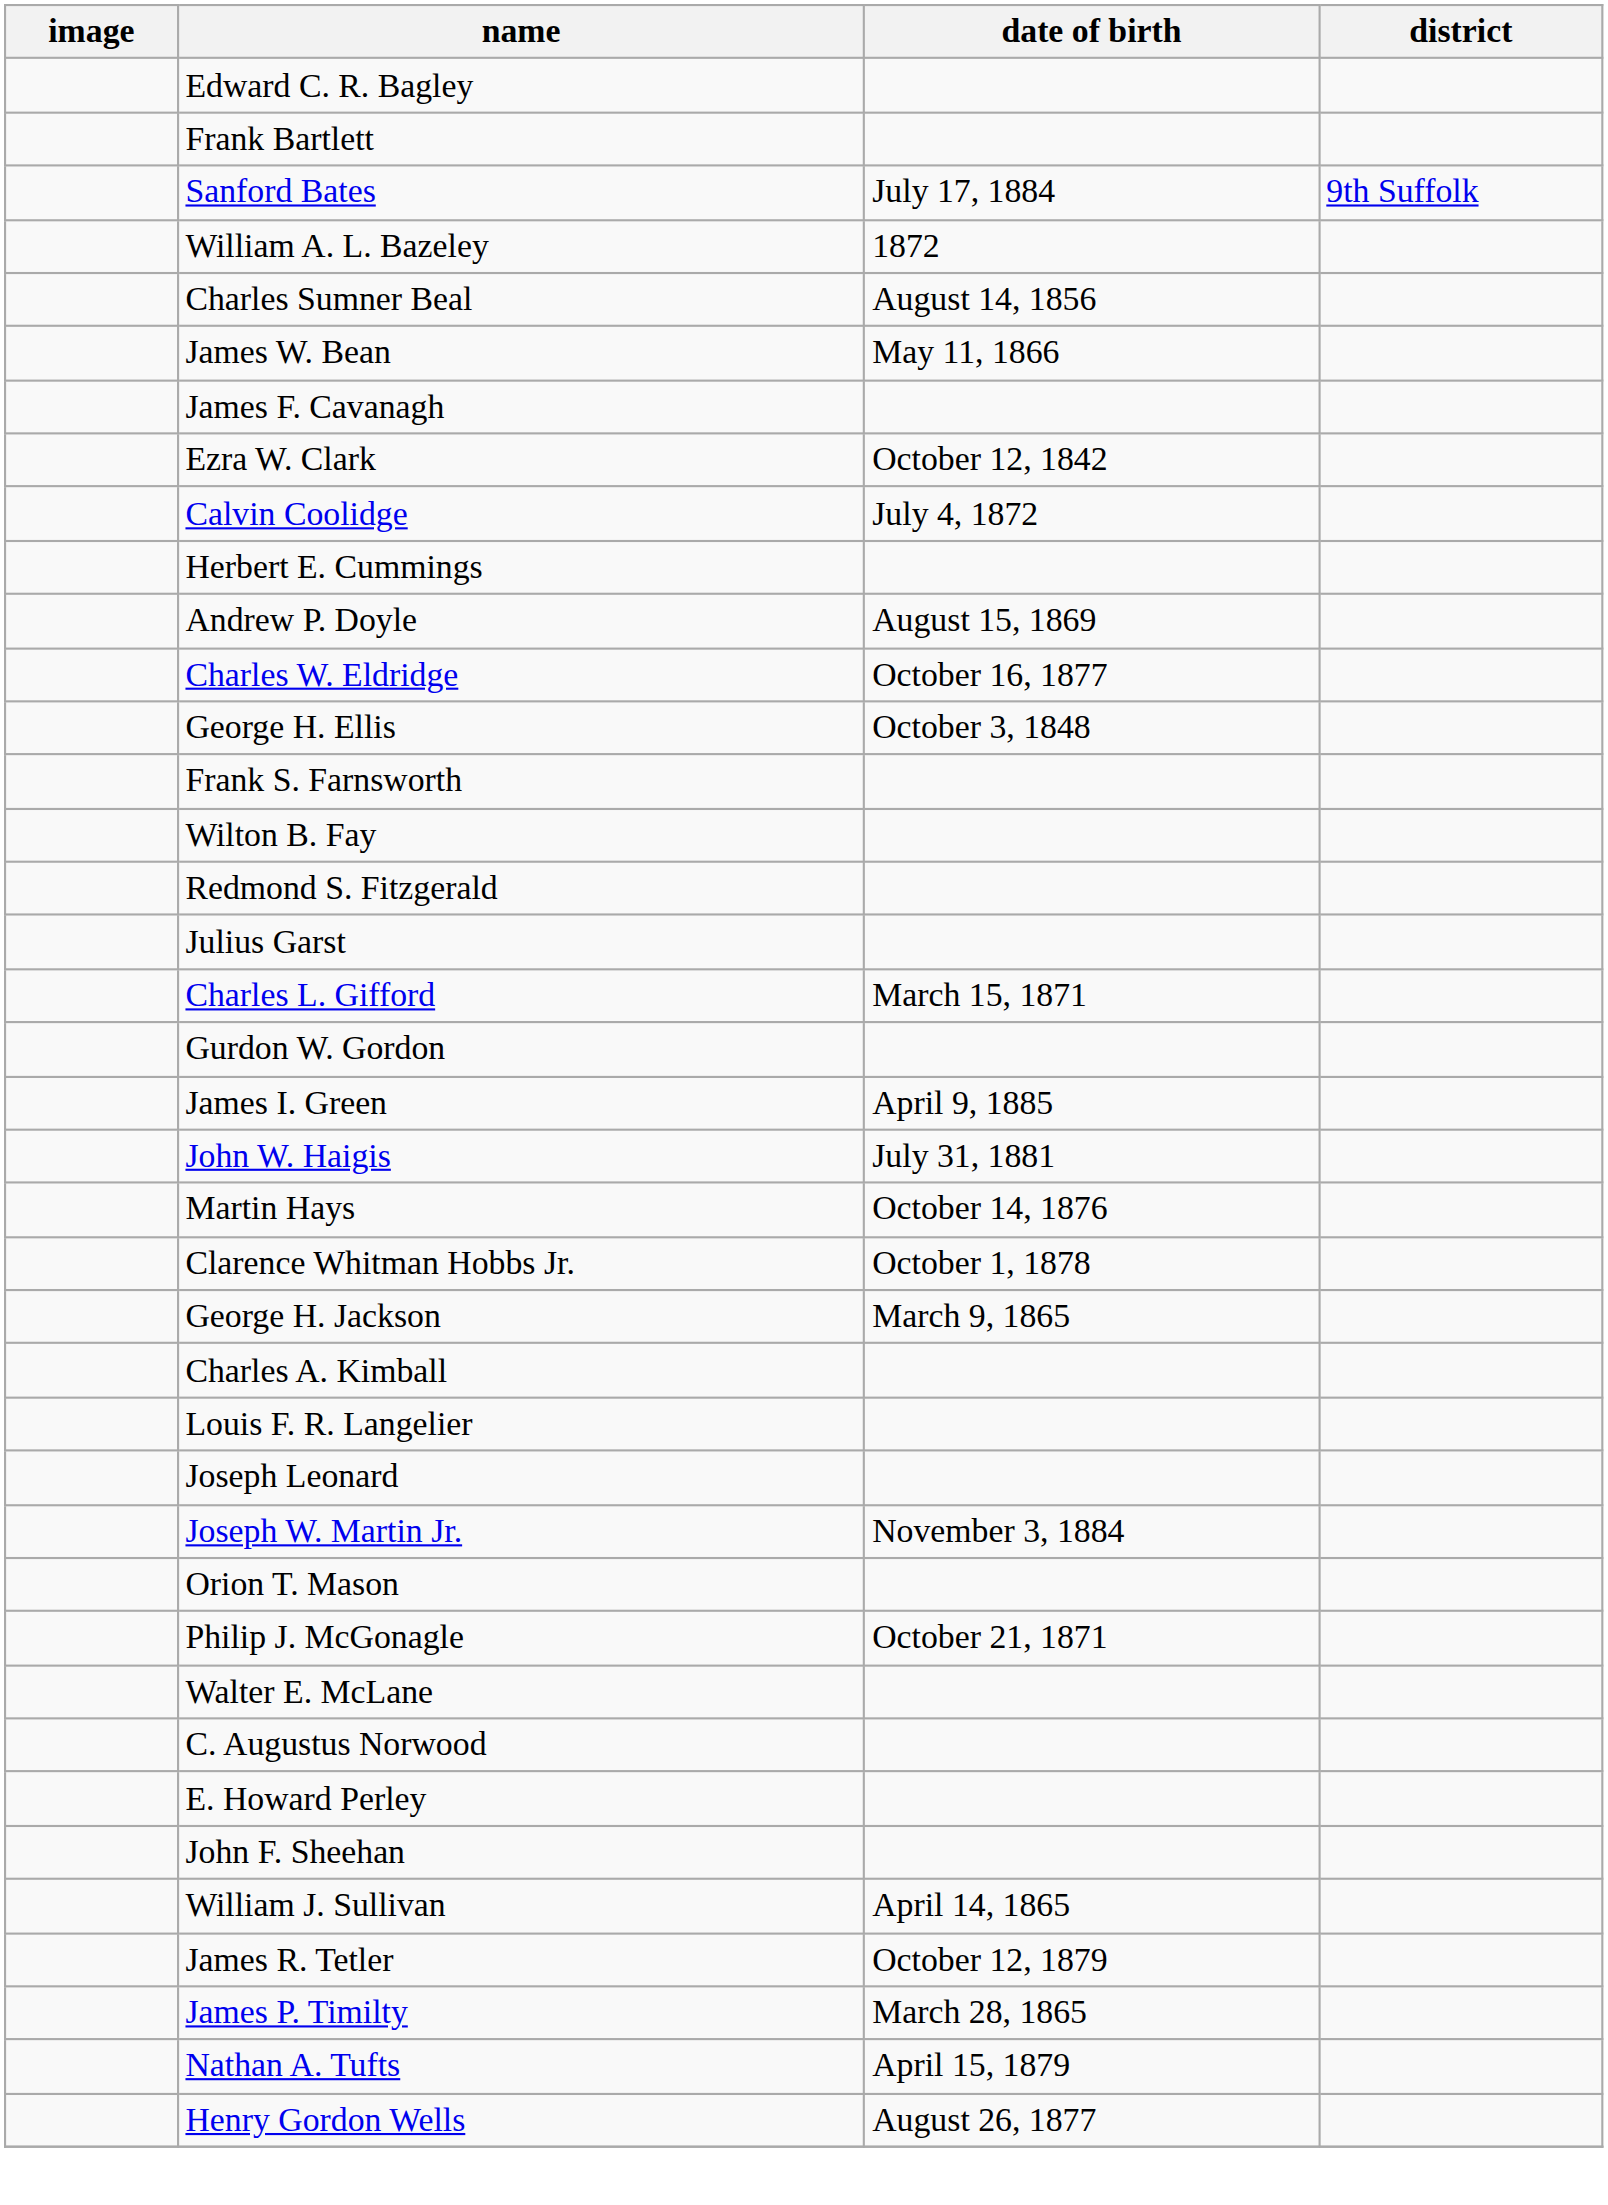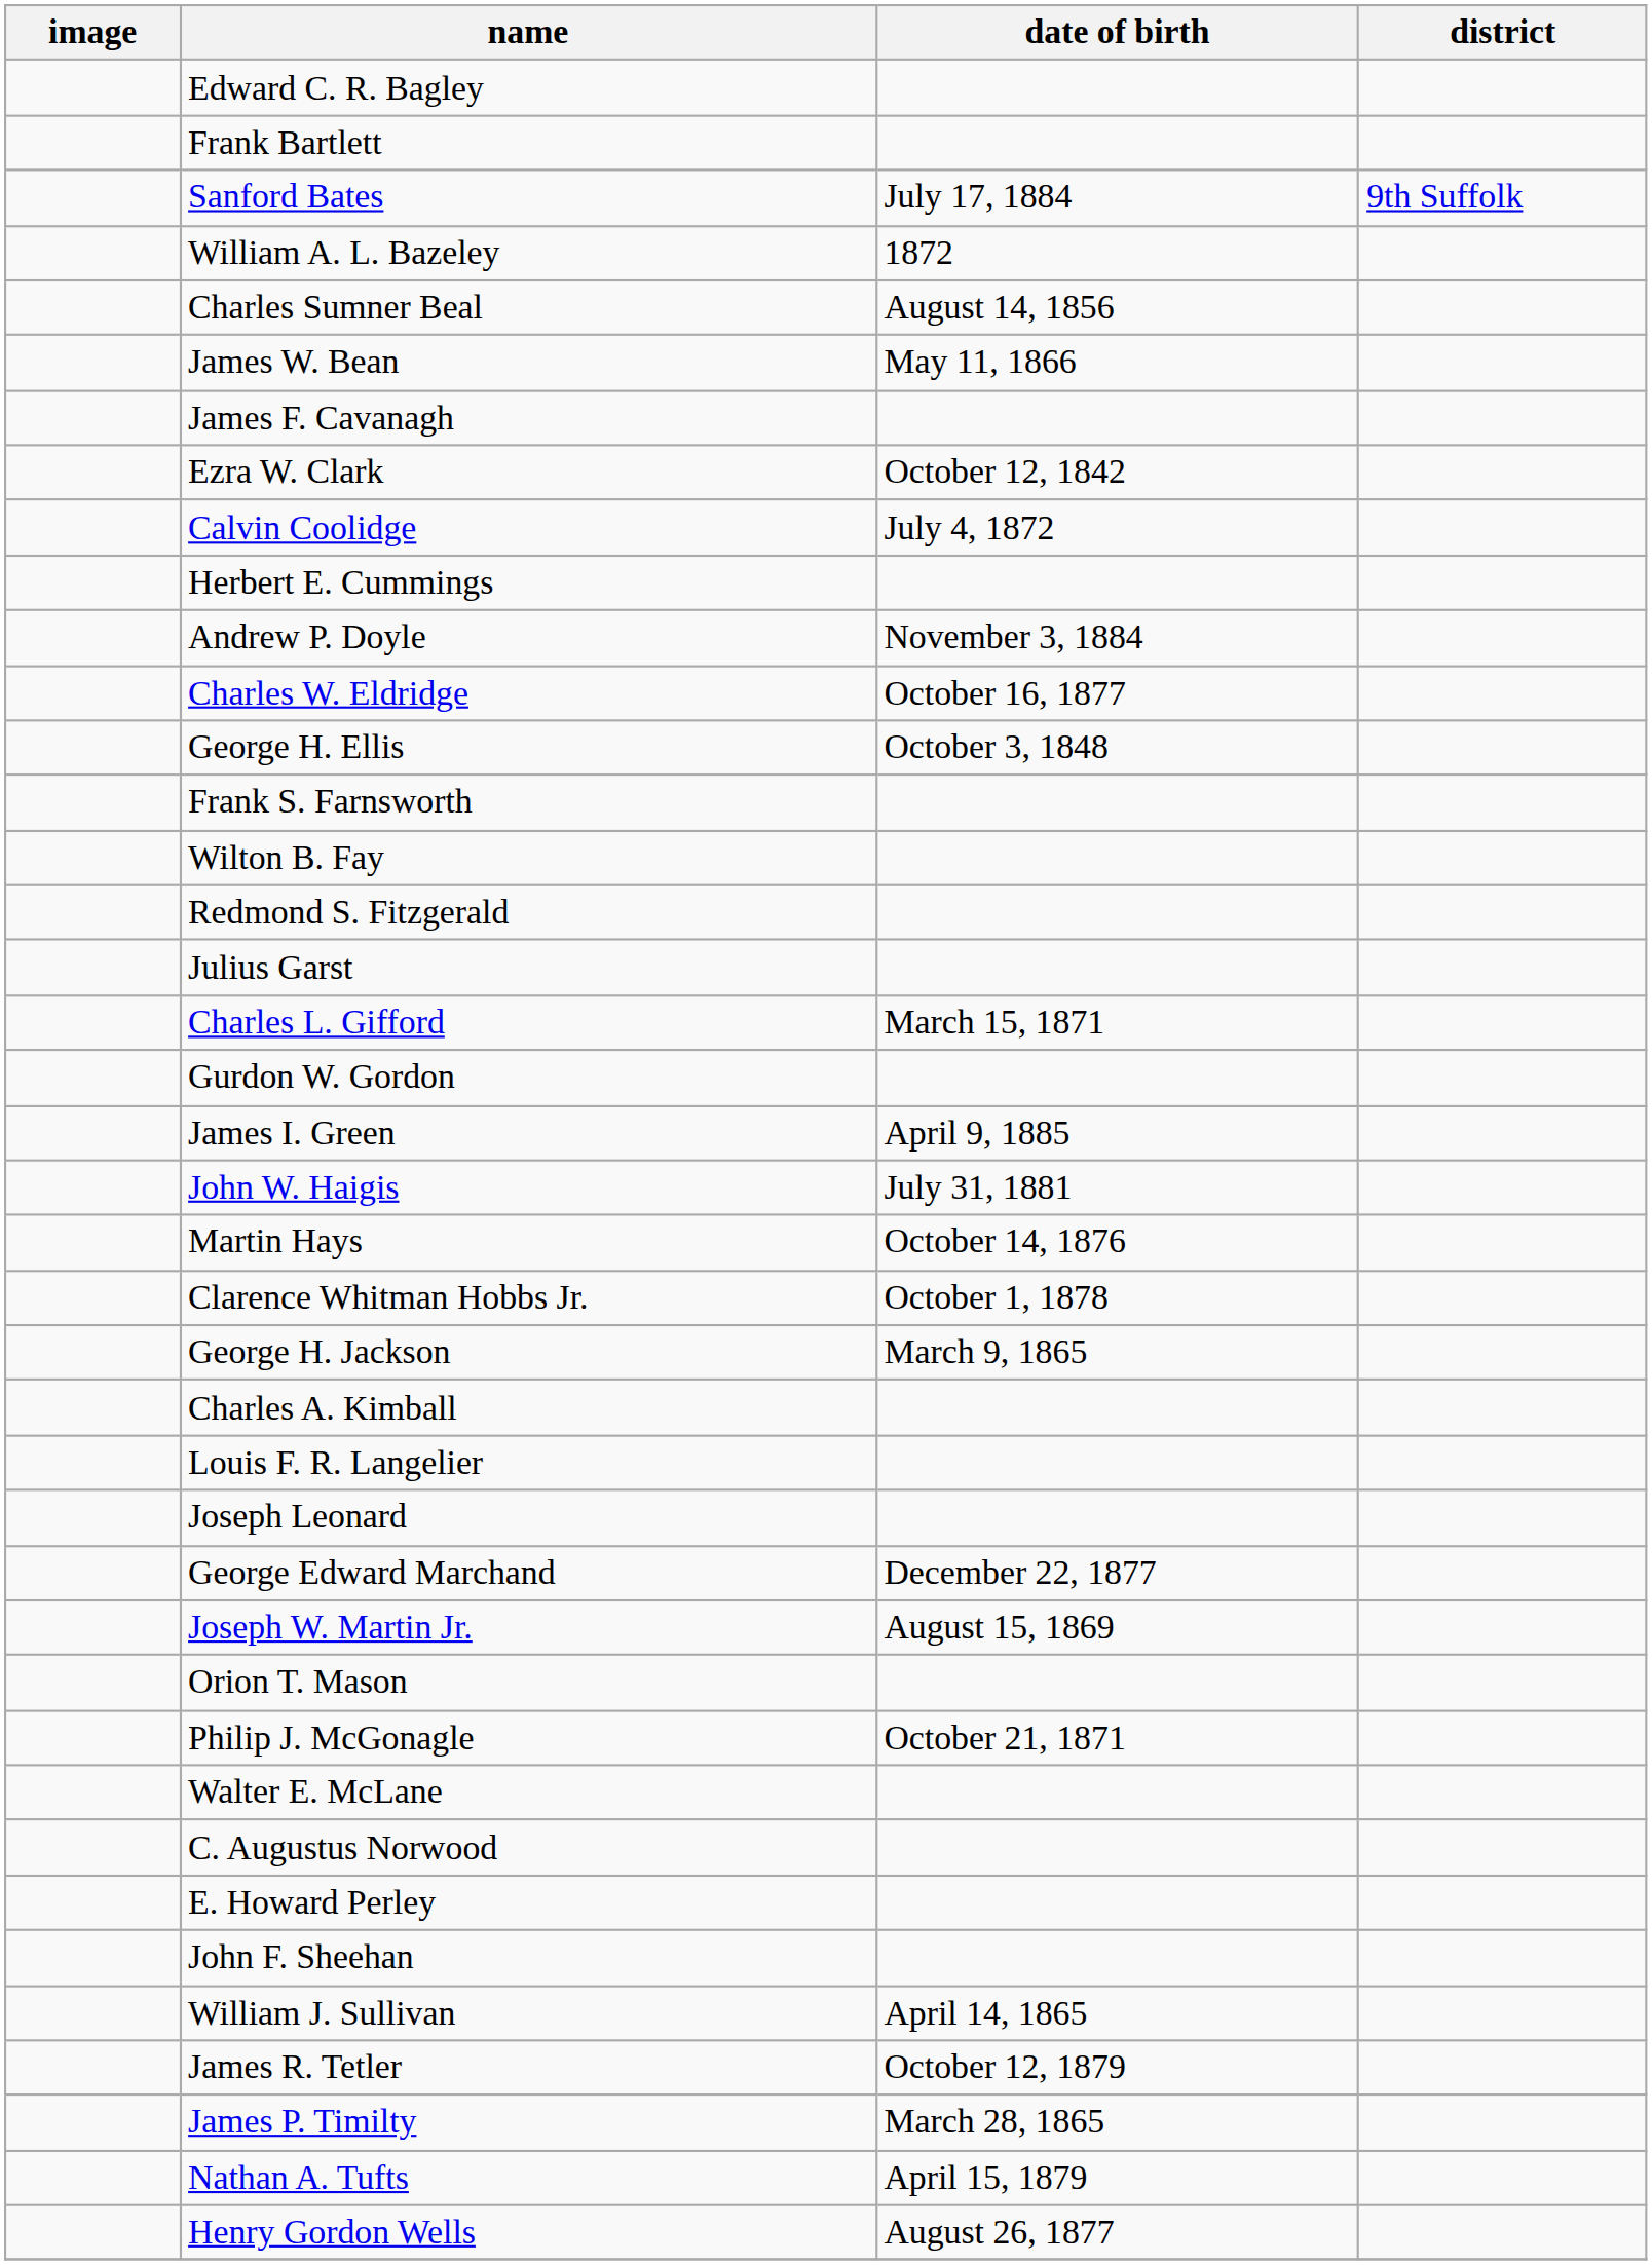 <table class='wikitable sortable' style="width:60%">
 <tr>
 <th>image</th>
 <th>name </th>
 <th data-sort-type=date>date of birth </th>
 <th>district </th>
 </tr>
 <tr>
 <td></td>
 <td>Edward C. R. Bagley</td>
 <td></td>
 <td></td>
 </tr>
 <tr>
 <td></td>
 <td>Frank Bartlett</td>
 <td></td>
 <td></td>
 </tr>
 <tr>
 <td></td>
 <td><a href='#'>Sanford Bates</a></td>
 <td>July 17, 1884</td>
 <td><a href='#'>9th Suffolk</a></td>
 </tr>
 <tr>
 <td></td>
 <td>William A. L. Bazeley</td>
 <td>1872</td>
 <td></td>
 </tr>
 <tr>
 <td></td>
 <td>Charles Sumner Beal</td>
 <td>August 14, 1856</td>
 <td></td>
 </tr>
 <tr>
 <td></td>
 <td>James W. Bean</td>
 <td>May 11, 1866</td>
 <td></td>
 </tr>
 <tr>
 <td></td>
 <td>James F. Cavanagh</td>
 <td></td>
 <td></td>
 </tr>
 <tr>
 <td></td>
 <td>Ezra W. Clark</td>
 <td>October 12, 1842</td>
 <td></td>
 </tr>
 <tr>
 <td></td>
 <td><a href='#'>Calvin Coolidge</a></td>
 <td>July 4, 1872</td>
 <td></td>
 </tr>
 <tr>
 <td></td>
 <td>Herbert E. Cummings</td>
 <td></td>
 <td></td>
 </tr>
 <tr>
 <td></td>
 <td>Andrew P. Doyle</td>
-<td>August 15, 1869</td>
+<td>November 3, 1884</td>
 <td></td>
 </tr>
 <tr>
 <td></td>
 <td><a href='#'>Charles W. Eldridge</a></td>
 <td>October 16, 1877</td>
 <td></td>
 </tr>
 <tr>
 <td></td>
 <td>George H. Ellis</td>
 <td>October 3, 1848</td>
 <td></td>
 </tr>
 <tr>
 <td></td>
 <td>Frank S. Farnsworth</td>
 <td></td>
 <td></td>
 </tr>
 <tr>
 <td></td>
 <td>Wilton B. Fay</td>
 <td></td>
 <td></td>
 </tr>
 <tr>
 <td></td>
 <td>Redmond S. Fitzgerald</td>
 <td></td>
 <td></td>
 </tr>
 <tr>
 <td></td>
 <td>Julius Garst</td>
 <td></td>
 <td></td>
 </tr>
 <tr>
 <td></td>
 <td><a href='#'>Charles L. Gifford</a></td>
 <td>March 15, 1871</td>
 <td></td>
 </tr>
 <tr>
 <td></td>
 <td>Gurdon W. Gordon</td>
 <td></td>
 <td></td>
 </tr>
 <tr>
 <td></td>
 <td>James I. Green</td>
 <td>April 9, 1885</td>
 <td></td>
 </tr>
 <tr>
 <td></td>
 <td><a href='#'>John W. Haigis</a></td>
 <td>July 31, 1881</td>
 <td></td>
 </tr>
 <tr>
 <td></td>
 <td>Martin Hays</td>
 <td>October 14, 1876</td>
 <td></td>
 </tr>
 <tr>
 <td></td>
 <td>Clarence Whitman Hobbs Jr.</td>
 <td>October 1, 1878</td>
 <td></td>
 </tr>
 <tr>
 <td></td>
 <td>George H. Jackson</td>
 <td>March 9, 1865</td>
 <td></td>
 </tr>
 <tr>
 <td></td>
 <td>Charles A. Kimball</td>
 <td></td>
 <td></td>
 </tr>
 <tr>
 <td></td>
 <td>Louis F. R. Langelier</td>
 <td></td>
 <td></td>
 </tr>
 <tr>
 <td></td>
 <td>Joseph Leonard</td>
 <td></td>
 <td></td>
 </tr>
 <tr>
 <td></td>
+<td>George Edward Marchand</td>
+<td>December 22, 1877</td>
+<td></td>
+</tr>
+<tr>
+<td></td>
 <td><a href='#'>Joseph W. Martin Jr.</a></td>
-<td>November 3, 1884</td>
+<td>August 15, 1869</td>
 <td></td>
 </tr>
 <tr>
 <td></td>
 <td>Orion T. Mason</td>
 <td></td>
 <td></td>
 </tr>
 <tr>
 <td></td>
 <td>Philip J. McGonagle</td>
 <td>October 21, 1871</td>
 <td></td>
 </tr>
 <tr>
 <td></td>
 <td>Walter E. McLane</td>
 <td></td>
 <td></td>
 </tr>
 <tr>
 <td></td>
 <td>C. Augustus Norwood</td>
 <td></td>
 <td></td>
 </tr>
 <tr>
 <td></td>
 <td>E. Howard Perley</td>
 <td></td>
 <td></td>
 </tr>
 <tr>
 <td></td>
 <td>John F. Sheehan</td>
 <td></td>
 <td></td>
 </tr>
 <tr>
 <td></td>
 <td>William J. Sullivan</td>
 <td>April 14, 1865</td>
 <td></td>
 </tr>
 <tr>
 <td></td>
 <td>James R. Tetler</td>
 <td>October 12, 1879</td>
 <td></td>
 </tr>
 <tr>
 <td></td>
 <td><a href='#'>James P. Timilty</a></td>
 <td>March 28, 1865</td>
 <td></td>
 </tr>
 <tr>
 <td></td>
 <td><a href='#'>Nathan A. Tufts</a></td>
 <td>April 15, 1879</td>
 <td></td>
 </tr>
 <tr>
 <td></td>
 <td><a href='#'>Henry Gordon Wells</a></td>
 <td>August 26, 1877</td>
 <td></td>
 </tr>
 <tr>
 </tr>
 </table>
